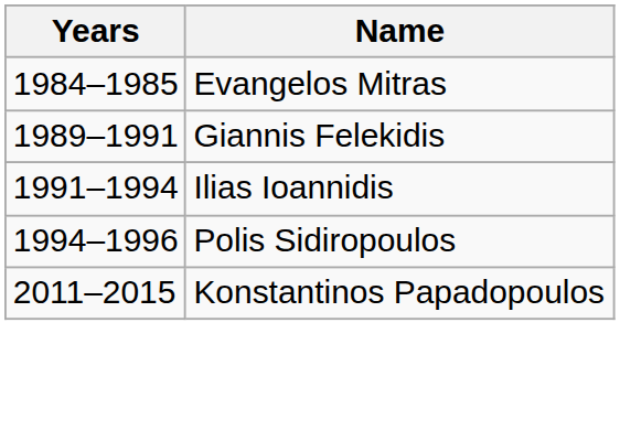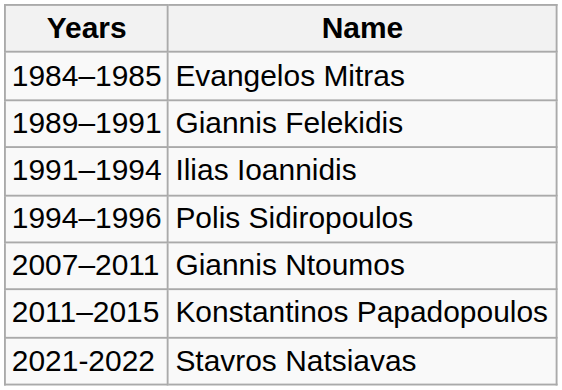 <table class="wikitable" style="text-align: left">
 <tr>
 <th>Years</th>
 <th width=200>Name</th>
 </tr>
 <tr>
 <td>1984–1985</td>
 <td> Evangelos Mitras</td>
 </tr>
 <tr>
 <td>1989–1991</td>
 <td> Giannis Felekidis</td>
 </tr>
 <tr>
 <td>1991–1994</td>
 <td> Ilias Ioannidis</td>
 </tr>
 <tr>
 <td>1994–1996</td>
 <td> Polis Sidiropoulos</td>
 </tr>
 <tr>
+<td>2007–2011</td>
+<td> Giannis Ntoumos</td>
+</tr>
+<tr>
 <td>2011–2015</td>
 <td> Konstantinos Papadopoulos</td>
 </tr>
+<tr>
+<td>2021-2022</td>
+<td> Stavros Natsiavas</td>
+</tr>
 </table>
